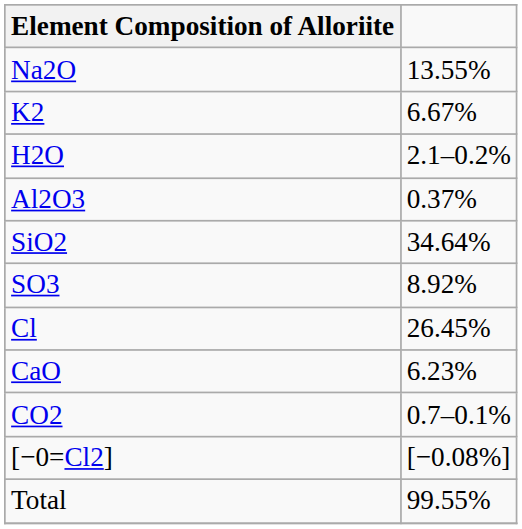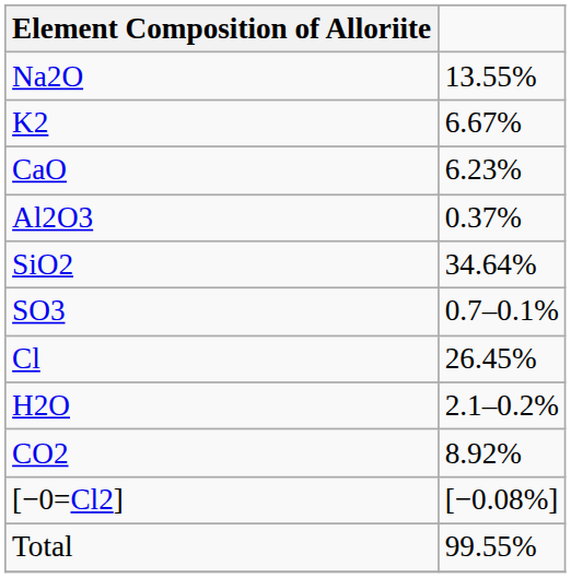 <table class="wikitable">
 <tr>
 <th>Element Composition of Alloriite</th>
 </tr>
 <tr>
 <td><a href='#'>Na2O</a></td>
 <td>13.55%</td>
 </tr>
 <tr>
 <td><a href='#'>K2</a></td>
 <td>6.67%</td>
 </tr>
 <tr>
-<td><a href='#'>H2O</a></td>
-<td>2.1–0.2%</td>
+<td><a href='#'>CaO</a></td>
+<td>6.23%</td>
 </tr>
 <tr>
 <td><a href='#'>Al2O3</a></td>
 <td>0.37%</td>
 </tr>
 <tr>
 <td><a href='#'>SiO2</a></td>
 <td>34.64%</td>
 </tr>
 <tr>
 <td><a href='#'>SO3</a></td>
-<td>8.92%</td>
+<td>0.7–0.1%</td>
 </tr>
 <tr>
 <td><a href='#'>Cl</a></td>
 <td>26.45%</td>
 </tr>
 <tr>
-<td><a href='#'>CaO</a></td>
-<td>6.23%</td>
+<td><a href='#'>H2O</a></td>
+<td>2.1–0.2%</td>
 </tr>
 <tr>
 <td><a href='#'>CO2</a></td>
-<td>0.7–0.1%</td>
+<td>8.92%</td>
 </tr>
 <tr>
 <td>[−0=<a href='#'>Cl2</a>]</td>
 <td>[−0.08%]</td>
 </tr>
 <tr>
 <td>Total</td>
 <td>99.55%</td>
 </tr>
 <tr>
 </tr>
 </table>
